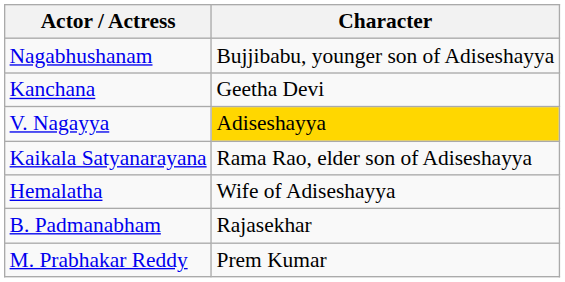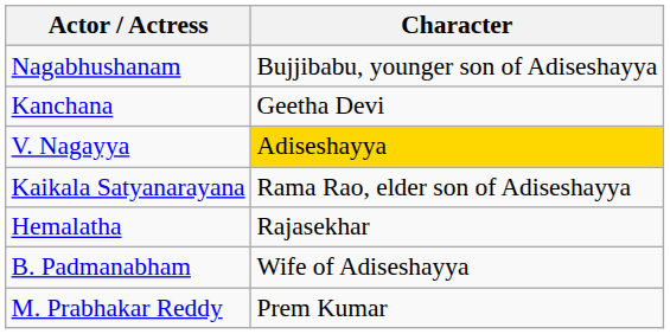 <table class="wikitable">
 <tr>
 <th>Actor / Actress</th>
 <th>Character</th>
 </tr>
 <tr>
 <td><a href='#'>Nagabhushanam</a></td>
 <td>Bujjibabu, younger son of Adiseshayya</td>
 </tr>
 <tr>
 <td><a href='#'>Kanchana</a></td>
 <td>Geetha Devi</td>
 </tr>
 <tr>
 <td><a href='#'>V. Nagayya</a></td>
 <td style="background: gold;">Adiseshayya</td>
 </tr>
 <tr>
 <td><a href='#'>Kaikala Satyanarayana</a></td>
 <td>Rama Rao, elder son of Adiseshayya</td>
 </tr>
 <tr>
 <td><a href='#'>Hemalatha</a></td>
-<td>Wife of Adiseshayya</td>
+<td>Rajasekhar</td>
 </tr>
 <tr>
 <td><a href='#'>B. Padmanabham</a></td>
-<td>Rajasekhar</td>
+<td>Wife of Adiseshayya</td>
 </tr>
 <tr>
 <td><a href='#'>M. Prabhakar Reddy</a></td>
 <td>Prem Kumar</td>
 </tr>
 </table>
